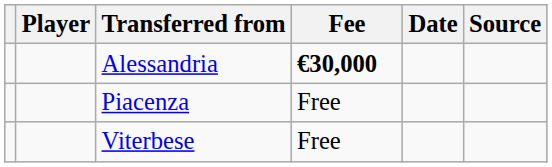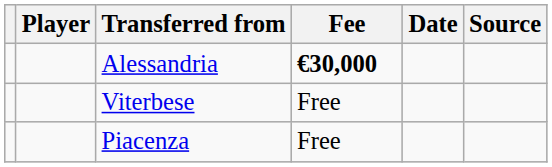 <table class="wikitable plainrowheaders sortable">
 <tr>
 <th></th>
 <th scope="col">Player</th>
 <th>Transferred from</th>
 <th style="width: 65px;">Fee</th>
 <th scope="col">Date</th>
 <th scope="col">Source</th>
 </tr>
 <tr>
 <td align="center"></td>
 <td></td>
 <td> <a href='#'>Alessandria</a></td>
 <td><strong>€30,000</strong></td>
 <td></td>
 <td></td>
 </tr>
 <tr>
 <td align="center"></td>
 <td></td>
-<td> <a href='#'>Piacenza</a></td>
+<td> <a href='#'>Viterbese</a></td>
 <td>Free</td>
 <td></td>
 <td></td>
 </tr>
 <tr>
 <td align="center"></td>
 <td></td>
-<td> <a href='#'>Viterbese</a></td>
+<td> <a href='#'>Piacenza</a></td>
 <td>Free</td>
 <td></td>
 <td></td>
 </tr>
 </table>
